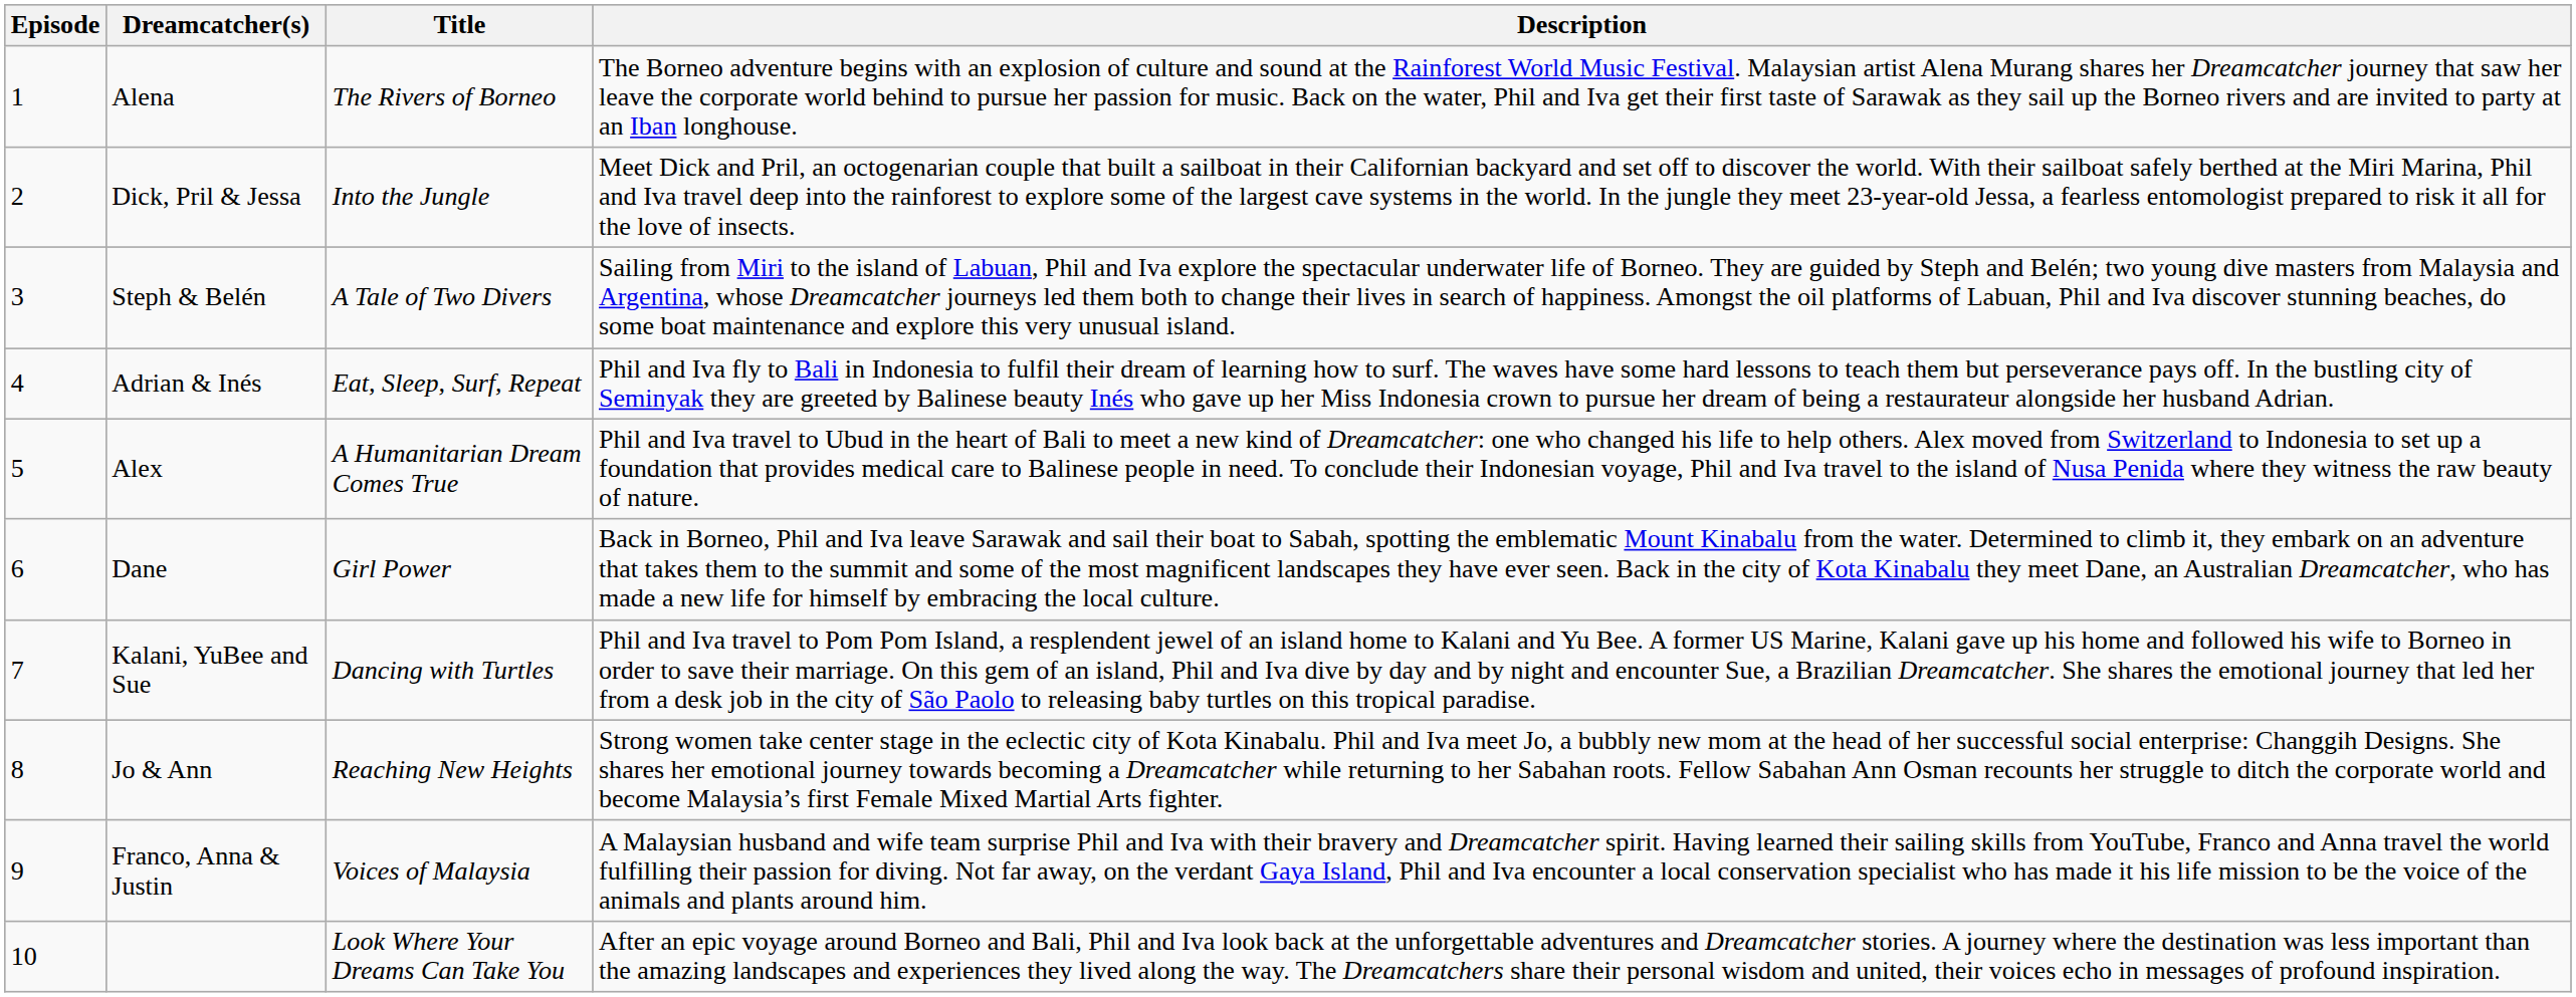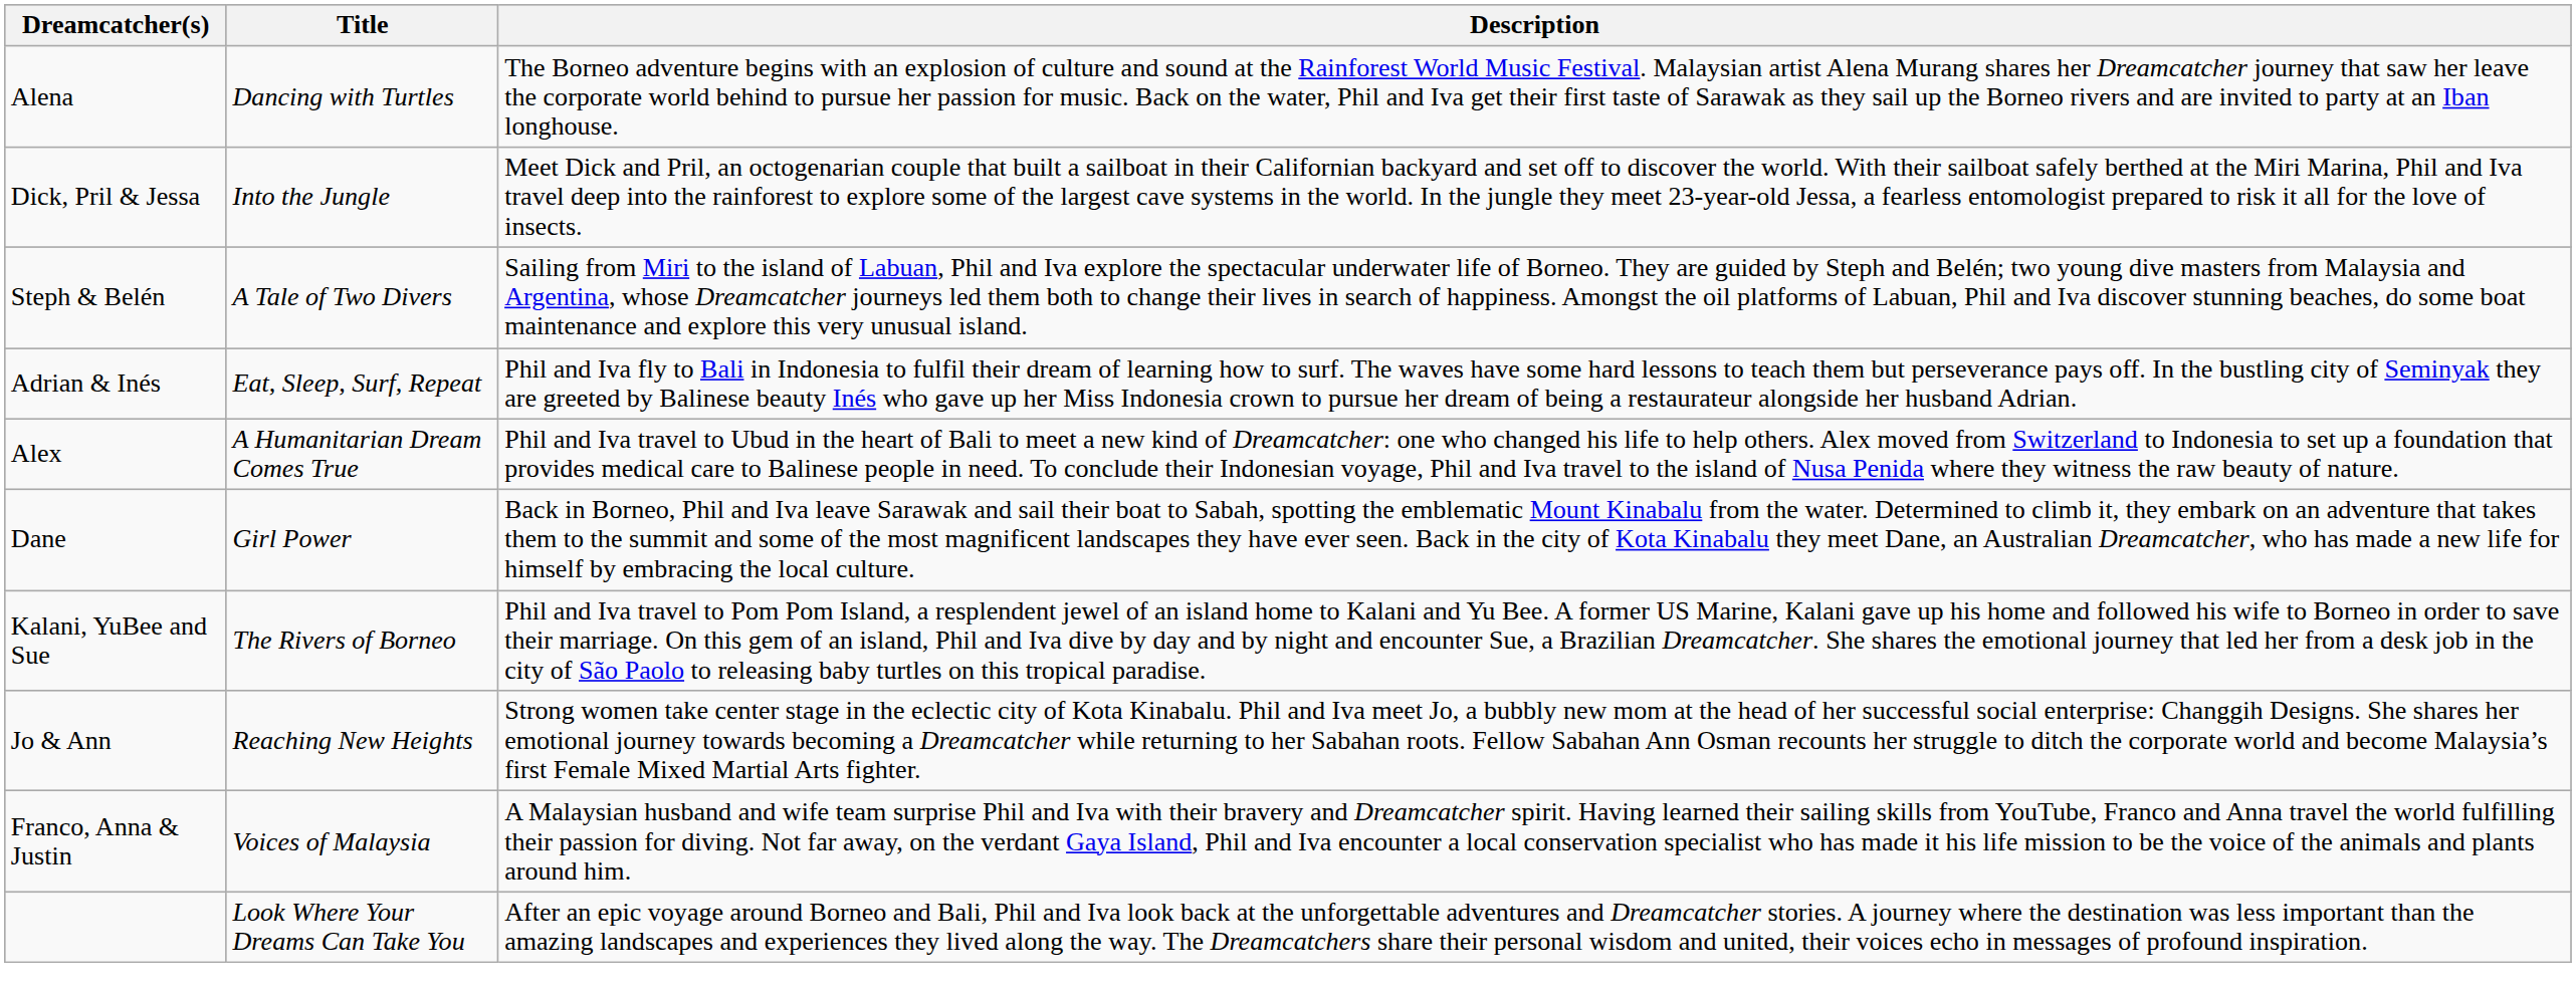 <table class="wikitable mw-collapsible mw-collapsed">
 <tr>
-<th>Episode</th>
 <th>Dreamcatcher(s)</th>
 <th>Title</th>
 <th>Description</th>
 </tr>
 <tr>
-<td>1</td>
 <td>Alena</td>
-<td><em>The Rivers of Borneo</em></td>
+<td><em>Dancing with Turtles</em></td>
 <td>The Borneo adventure begins with an explosion of culture and sound at the <a href='#'>Rainforest World Music Festival</a>. Malaysian artist Alena Murang shares her <em>Dreamcatcher</em> journey that saw her leave the corporate world behind to pursue her passion for music. Back on the water, Phil and Iva get their first taste of Sarawak as they sail up the Borneo rivers and are invited to party at an <a href='#'>Iban</a> longhouse.</td>
 </tr>
 <tr>
-<td>2</td>
 <td>Dick, Pril & Jessa</td>
 <td><em>Into the Jungle</em></td>
 <td>Meet Dick and Pril, an octogenarian couple that built a sailboat in their Californian backyard and set off to discover the world. With their sailboat safely berthed at the Miri Marina, Phil and Iva travel deep into the rainforest to explore some of the largest cave systems in the world. In the jungle they meet 23-year-old Jessa, a fearless entomologist prepared to risk it all for the love of insects.</td>
 </tr>
 <tr>
-<td>3</td>
 <td>Steph & Belén</td>
 <td><em>A Tale of Two Divers</em></td>
 <td>Sailing from <a href='#'>Miri</a> to the island of <a href='#'>Labuan</a>, Phil and Iva explore the spectacular underwater life of Borneo. They are guided by Steph and Belén; two young dive masters from Malaysia and <a href='#'>Argentina</a>, whose <em>Dreamcatcher</em> journeys led them both to change their lives in search of happiness. Amongst the oil platforms of Labuan, Phil and Iva discover stunning beaches, do some boat maintenance and explore this very unusual island.</td>
 </tr>
 <tr>
-<td>4</td>
 <td>Adrian & Inés</td>
 <td><em>Eat, Sleep, Surf, Repeat</em></td>
 <td>Phil and Iva fly to <a href='#'>Bali</a> in Indonesia to fulfil their dream of learning how to surf. The waves have some hard lessons to teach them but perseverance pays off. In the bustling city of <a href='#'>Seminyak</a> they are greeted by Balinese beauty <a href='#'>Inés</a> who gave up her Miss Indonesia crown to pursue her dream of being a restaurateur alongside her husband Adrian.</td>
 </tr>
 <tr>
-<td>5</td>
 <td>Alex</td>
 <td><em>A Humanitarian Dream Comes True</em></td>
 <td>Phil and Iva travel to Ubud in the heart of Bali to meet a new kind of <em>Dreamcatcher</em>: one who changed his life to help others. Alex moved from <a href='#'>Switzerland</a> to Indonesia to set up a foundation that provides medical care to Balinese people in need. To conclude their Indonesian voyage, Phil and Iva travel to the island of <a href='#'>Nusa Penida</a> where they witness the raw beauty of nature.</td>
 </tr>
 <tr>
-<td>6</td>
 <td>Dane</td>
 <td><em>Girl Power</em></td>
 <td>Back in Borneo, Phil and Iva leave Sarawak and sail their boat to Sabah, spotting the emblematic <a href='#'>Mount Kinabalu</a> from the water. Determined to climb it, they embark on an adventure that takes them to the summit and some of the most magnificent landscapes they have ever seen. Back in the city of <a href='#'>Kota Kinabalu</a> they meet Dane, an Australian <em>Dreamcatcher</em>, who has made a new life for himself by embracing the local culture.</td>
 </tr>
 <tr>
-<td>7</td>
 <td>Kalani, YuBee and Sue</td>
-<td><em>Dancing with Turtles</em></td>
+<td><em>The Rivers of Borneo</em></td>
 <td>Phil and Iva travel to Pom Pom Island, a resplendent jewel of an island home to Kalani and Yu Bee. A former US Marine, Kalani gave up his home and followed his wife to Borneo in order to save their marriage. On this gem of an island, Phil and Iva dive by day and by night and encounter Sue, a Brazilian <em>Dreamcatcher</em>. She shares the emotional journey that led her from a desk job in the city of <a href='#'>São Paolo</a> to releasing baby turtles on this tropical paradise.</td>
 </tr>
 <tr>
-<td>8</td>
 <td>Jo & Ann</td>
 <td><em>Reaching New Heights</em></td>
 <td>Strong women take center stage in the eclectic city of Kota Kinabalu. Phil and Iva meet Jo, a bubbly new mom at the head of her successful social enterprise: Changgih Designs. She shares her emotional journey towards becoming a <em>Dreamcatcher</em> while returning to her Sabahan roots. Fellow Sabahan Ann Osman recounts her struggle to ditch the corporate world and become Malaysia’s first Female Mixed Martial Arts fighter.</td>
 </tr>
 <tr>
-<td>9</td>
 <td>Franco, Anna & Justin</td>
 <td><em>Voices of Malaysia</em></td>
 <td>A Malaysian husband and wife team surprise Phil and Iva with their bravery and <em>Dreamcatcher</em> spirit. Having learned their sailing skills from YouTube, Franco and Anna travel the world fulfilling their passion for diving. Not far away, on the verdant <a href='#'>Gaya Island</a>, Phil and Iva encounter a local conservation specialist who has made it his life mission to be the voice of the animals and plants around him.</td>
 </tr>
 <tr>
-<td>10</td>
 <td></td>
 <td><em>Look Where Your Dreams Can Take You</em></td>
 <td>After an epic voyage around Borneo and Bali, Phil and Iva look back at the unforgettable adventures and <em>Dreamcatcher</em> stories. A journey where the destination was less important than the amazing landscapes and experiences they lived along the way. The <em>Dreamcatchers</em> share their personal wisdom and united, their voices echo in messages of profound inspiration.</td>
 </tr>
 </table>
